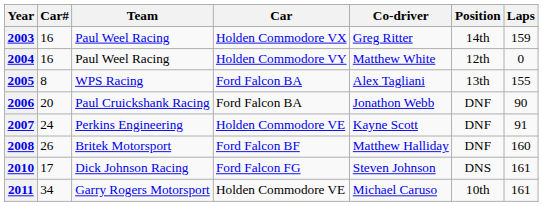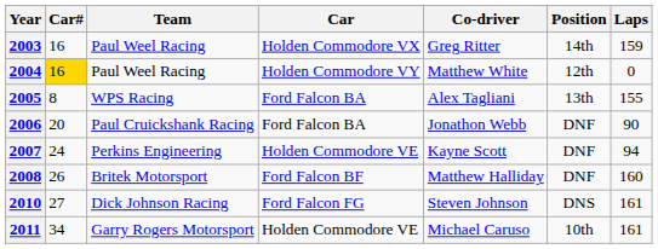 <table class="wikitable" style="font-size: 90%;">
 <tr>
 <th>Year</th>
 <th>Car#</th>
 <th>Team</th>
 <th>Car</th>
 <th>Co-driver</th>
 <th>Position</th>
 <th>Laps</th>
 </tr>
 <tr>
 <th><a href='#'>2003</a></th>
 <td>16</td>
 <td nowrap><a href='#'>Paul Weel Racing</a></td>
 <td nowrap><a href='#'>Holden Commodore VX</a></td>
 <td> <a href='#'>Greg Ritter</a></td>
 <td align="center">14th</td>
 <td align="center">159</td>
 </tr>
 <tr>
 <th><a href='#'>2004</a></th>
-<td>16</td>
+<td style="background: gold;">16</td>
 <td nowrap>Paul Weel Racing</td>
 <td nowrap><a href='#'>Holden Commodore VY</a></td>
 <td> <a href='#'>Matthew White</a></td>
 <td align="center">12th</td>
 <td align="center">0</td>
 </tr>
 <tr>
 <th><a href='#'>2005</a></th>
 <td>8</td>
 <td nowrap><a href='#'>WPS Racing</a></td>
 <td nowrap><a href='#'>Ford Falcon BA</a></td>
 <td> <a href='#'>Alex Tagliani</a></td>
 <td align="center">13th</td>
 <td align="center">155</td>
 </tr>
 <tr>
 <th><a href='#'>2006</a></th>
 <td>20</td>
 <td nowrap><a href='#'>Paul Cruickshank Racing</a></td>
 <td nowrap>Ford Falcon BA</td>
 <td> <a href='#'>Jonathon Webb</a></td>
 <td align="center">DNF</td>
 <td align="center">90</td>
 </tr>
 <tr>
 <th><a href='#'>2007</a></th>
 <td>24</td>
 <td nowrap><a href='#'>Perkins Engineering</a></td>
 <td nowrap><a href='#'>Holden Commodore VE</a></td>
 <td> <a href='#'>Kayne Scott</a></td>
 <td align="center">DNF</td>
-<td align="center">91</td>
+<td align="center">94</td>
 </tr>
 <tr>
 <th><a href='#'>2008</a></th>
 <td>26</td>
 <td nowrap><a href='#'>Britek Motorsport</a></td>
 <td nowrap><a href='#'>Ford Falcon BF</a></td>
 <td> <a href='#'>Matthew Halliday</a></td>
 <td align="center">DNF</td>
 <td align="center">160</td>
 </tr>
 <tr>
 <th><a href='#'>2010</a></th>
-<td>17</td>
+<td>27</td>
 <td nowrap><a href='#'>Dick Johnson Racing</a></td>
 <td nowrap><a href='#'>Ford Falcon FG</a></td>
 <td> <a href='#'>Steven Johnson</a></td>
 <td align="center">DNS</td>
 <td align="center">161</td>
 </tr>
 <tr>
 <th><a href='#'>2011</a></th>
 <td>34</td>
 <td nowrap><a href='#'>Garry Rogers Motorsport</a></td>
 <td nowrap>Holden Commodore VE</td>
 <td> <a href='#'>Michael Caruso</a></td>
 <td align="center">10th</td>
 <td align="center">161</td>
 </tr>
 </table>
